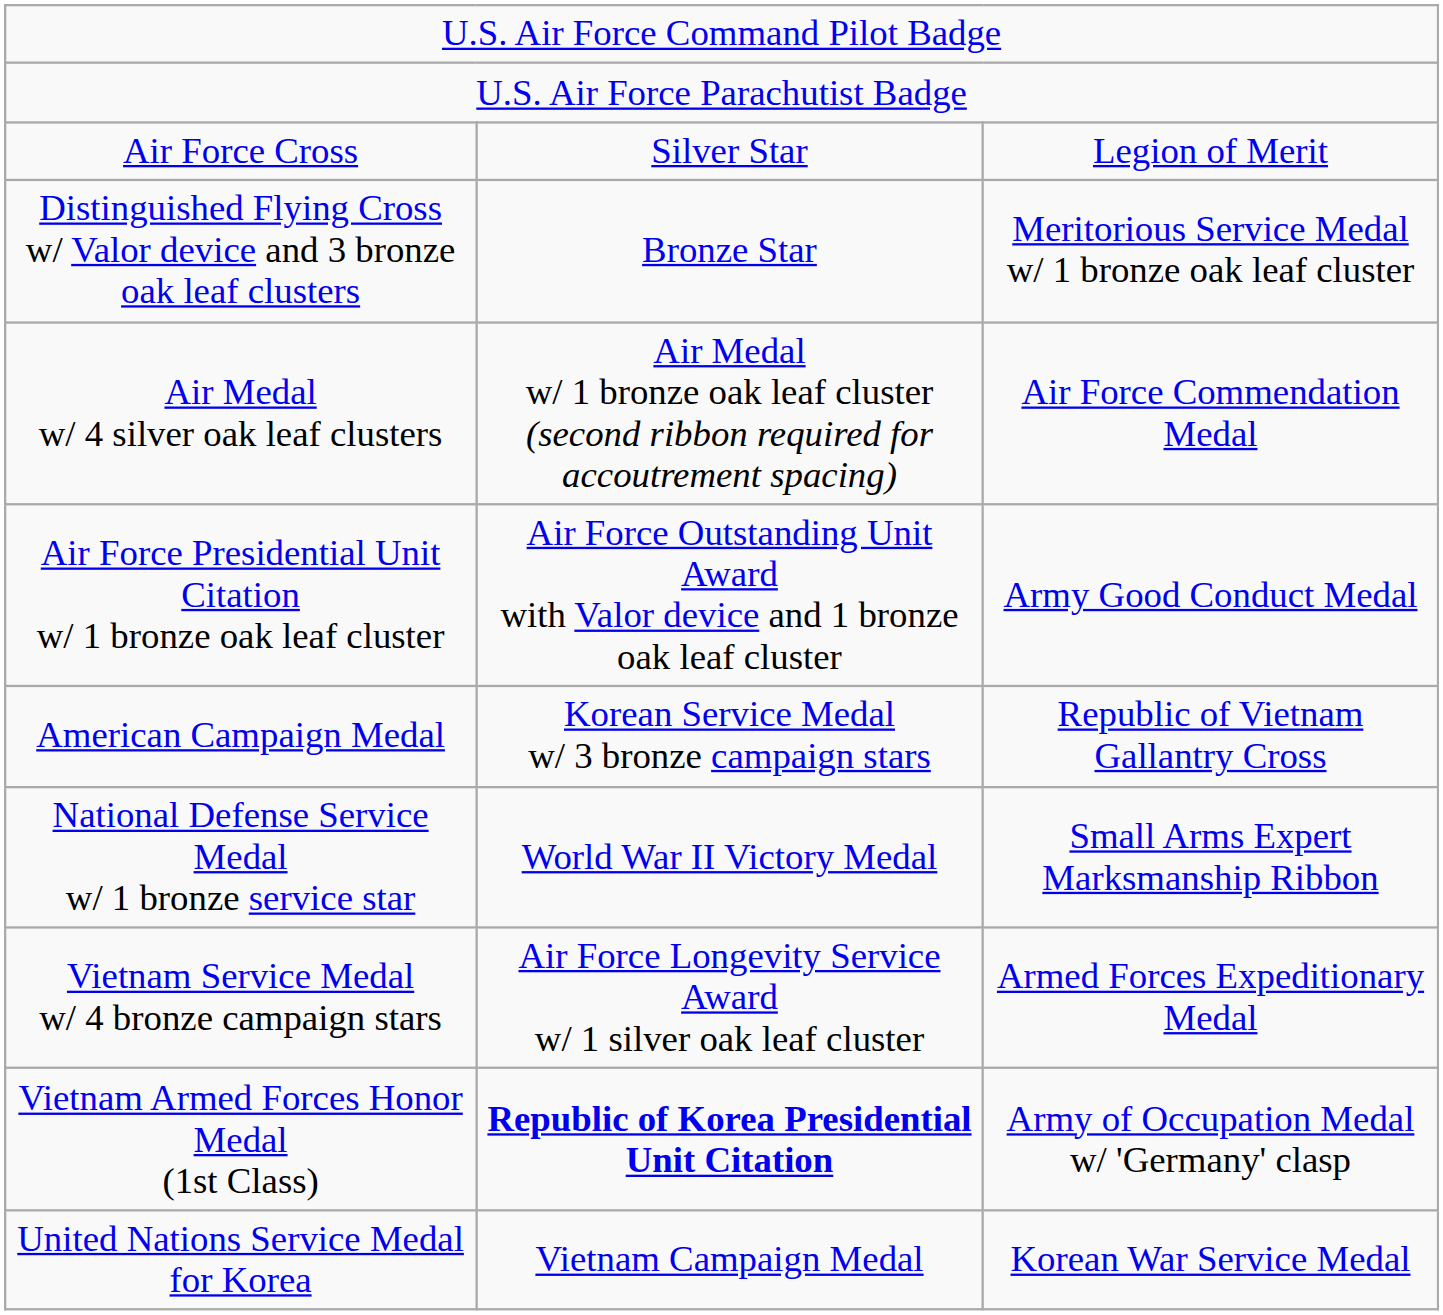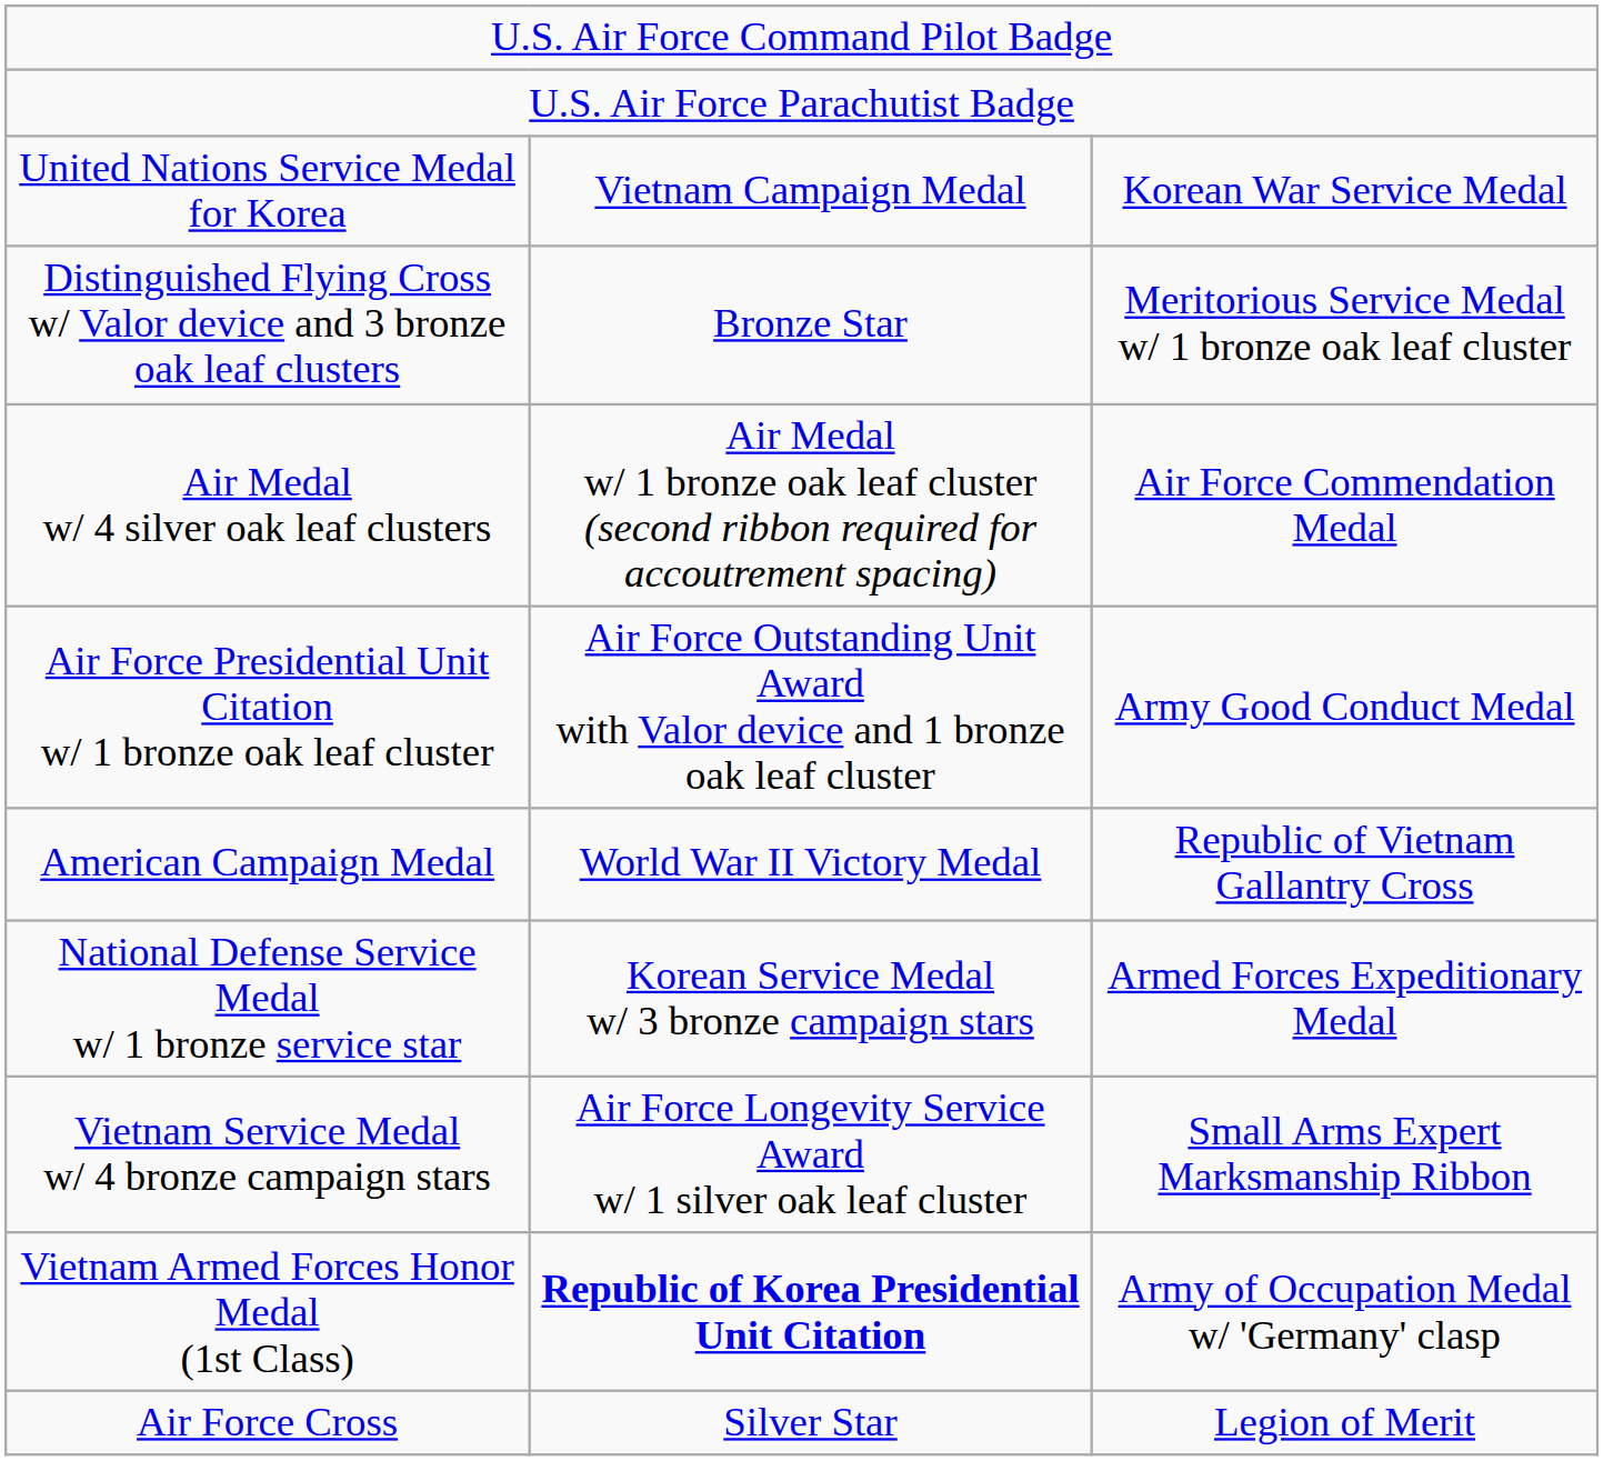 <table class="wikitable" style="margin:1em auto; text-align:center;">
 <tr>
 <td colspan="3"><a href='#'>U.S. Air Force Command Pilot Badge</a></td>
 </tr>
 <tr>
 <td colspan="3"><a href='#'>U.S. Air Force Parachutist Badge</a></td>
 </tr>
 <tr>
-<td><a href='#'>Air Force Cross</a></td>
-<td><a href='#'>Silver Star</a></td>
-<td><a href='#'>Legion of Merit</a></td>
+<td><a href='#'>United Nations Service Medal for Korea</a></td>
+<td><a href='#'>Vietnam Campaign Medal</a></td>
+<td><a href='#'>Korean War Service Medal</a></td>
 </tr>
 <tr>
 <td><a href='#'>Distinguished Flying Cross</a><br>w/ <a href='#'>Valor device</a> and 3 bronze <a href='#'>oak leaf clusters</a></td>
 <td><a href='#'>Bronze Star</a></td>
 <td><a href='#'>Meritorious Service Medal</a><br>w/ 1 bronze oak leaf cluster</td>
 </tr>
 <tr>
 <td><a href='#'>Air Medal</a><br>w/ 4 silver oak leaf clusters</td>
 <td><a href='#'>Air Medal</a><br>w/ 1 bronze oak leaf cluster<br><em>(second ribbon required for accoutrement spacing)</em></td>
 <td><a href='#'>Air Force Commendation Medal</a></td>
 </tr>
 <tr>
 <td><a href='#'>Air Force Presidential Unit Citation</a><br>w/ 1 bronze oak leaf cluster</td>
 <td><a href='#'>Air Force Outstanding Unit Award</a><br>with <a href='#'>Valor device</a> and 1 bronze oak leaf cluster</td>
 <td><a href='#'>Army Good Conduct Medal</a></td>
 </tr>
 <tr>
 <td><a href='#'>American Campaign Medal</a></td>
-<td><a href='#'>Korean Service Medal</a><br>w/ 3 bronze <a href='#'>campaign stars</a></td>
+<td><a href='#'>World War II Victory Medal</a></td>
 <td><a href='#'>Republic of Vietnam Gallantry Cross</a></td>
 </tr>
 <tr>
 <td><a href='#'>National Defense Service Medal</a><br>w/ 1 bronze <a href='#'>service star</a></td>
-<td><a href='#'>World War II Victory Medal</a></td>
-<td><a href='#'>Small Arms Expert Marksmanship Ribbon</a></td>
+<td><a href='#'>Korean Service Medal</a><br>w/ 3 bronze <a href='#'>campaign stars</a></td>
+<td><a href='#'>Armed Forces Expeditionary Medal</a></td>
 </tr>
 <tr>
 <td><a href='#'>Vietnam Service Medal</a><br>w/ 4 bronze campaign stars</td>
 <td><a href='#'>Air Force Longevity Service Award</a><br>w/ 1 silver oak leaf cluster</td>
-<td><a href='#'>Armed Forces Expeditionary Medal</a></td>
+<td><a href='#'>Small Arms Expert Marksmanship Ribbon</a></td>
 </tr>
 <tr>
 <td><a href='#'>Vietnam Armed Forces Honor Medal</a><br>(1st Class)</td>
 <td><strong><a href='#'>Republic of Korea Presidential Unit Citation</a></strong></td>
 <td><a href='#'>Army of Occupation Medal</a><br>w/ 'Germany' clasp</td>
 </tr>
 <tr>
-<td><a href='#'>United Nations Service Medal for Korea</a></td>
-<td><a href='#'>Vietnam Campaign Medal</a></td>
-<td><a href='#'>Korean War Service Medal</a></td>
+<td><a href='#'>Air Force Cross</a></td>
+<td><a href='#'>Silver Star</a></td>
+<td><a href='#'>Legion of Merit</a></td>
 </tr>
 </table>
